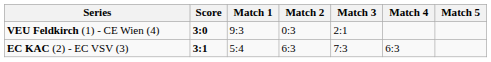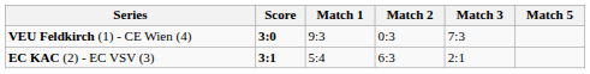 <table class="wikitable" width="700px">
 <tr style="background-color:#c0c0c0;">
 <th>Series</th>
 <th>Score</th>
 <th>Match 1</th>
 <th>Match 2</th>
 <th>Match 3</th>
-<th>Match 4</th>
 <th>Match 5</th>
 </tr>
 <tr>
 <td><strong>VEU Feldkirch</strong> (1) - CE Wien (4)</td>
 <td><strong>3:0</strong></td>
 <td>9:3</td>
 <td>0:3</td>
-<td>2:1</td>
-<td></td>
+<td>7:3</td>
 <td></td>
 </tr>
 <tr>
 <td><strong>EC KAC</strong> (2) - EC VSV  (3)</td>
 <td><strong>3:1</strong></td>
 <td>5:4</td>
 <td>6:3</td>
-<td>7:3</td>
-<td>6:3</td>
+<td>2:1</td>
 <td></td>
 </tr>
 </table>
